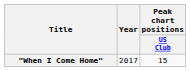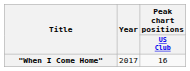 <table class="wikitable plainrowheaders" style="text-align:center;">
 <tr>
 <th scope="col" rowspan="2" style="width:14em;">Title</th>
 <th scope="col" rowspan="2" style="width:1em;">Year</th>
 <th scope="col" style="width:5em;">Peak chart positions</th>
 </tr>
 <tr>
 <th scope="col" style="width:3em;font-size:85%;"><a href='#'>US</a><br><a href='#'>Club</a><br></th>
 </tr>
 <tr>
 <th scope="row">"When I Come Home"</th>
 <td>2017</td>
-<td>15</td>
+<td>16</td>
 </tr>
 </table>
